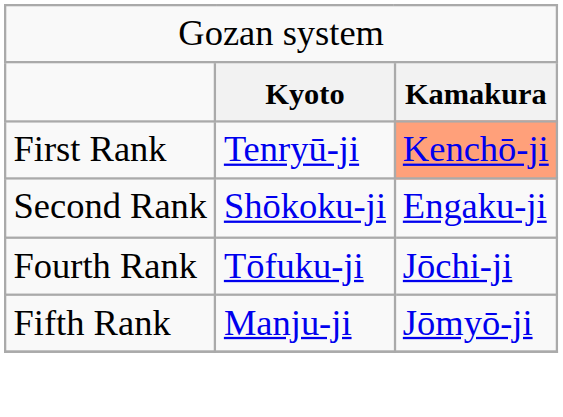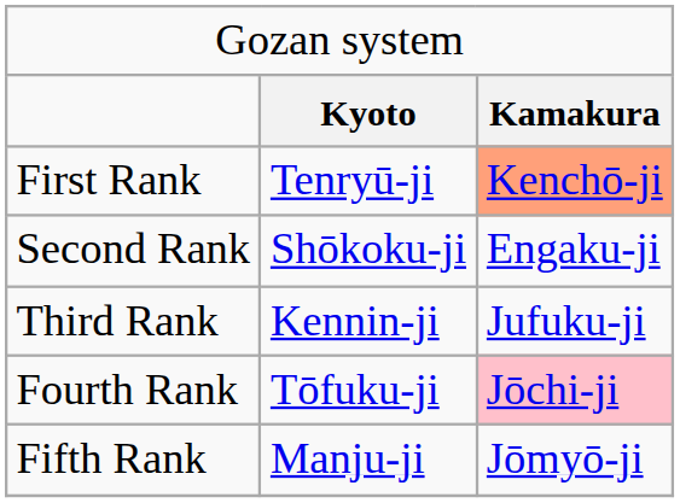 <table class="wikitable">
 <tr>
 <td colspan="3" align="center">Gozan system</td>
 </tr>
 <tr>
 <td> </td>
 <th scope="col"><small>Kyoto</small></th>
 <th scope="col"><small>Kamakura</small></th>
 </tr>
 <tr>
 <td scope="row">First Rank</td>
 <td><a href='#'>Tenryū-ji</a></td>
 <td style="background: lightsalmon;"><a href='#'>Kenchō-ji</a></td>
 </tr>
 <tr>
 <td scope="row">Second Rank</td>
 <td><a href='#'>Shōkoku-ji</a></td>
 <td><a href='#'>Engaku-ji</a></td>
 </tr>
 <tr>
+<td scope="row">Third Rank</td>
+<td><a href='#'>Kennin-ji</a></td>
+<td><a href='#'>Jufuku-ji</a></td>
+</tr>
+<tr>
 <td scope="row">Fourth Rank</td>
 <td><a href='#'>Tōfuku-ji</a></td>
-<td><a href='#'>Jōchi-ji</a></td>
+<td style="background: pink;"><a href='#'>Jōchi-ji</a></td>
 </tr>
 <tr>
 <td scope="row">Fifth Rank</td>
 <td><a href='#'>Manju-ji</a></td>
 <td><a href='#'>Jōmyō-ji</a></td>
 </tr>
 <tr>
 </tr>
 </table>
